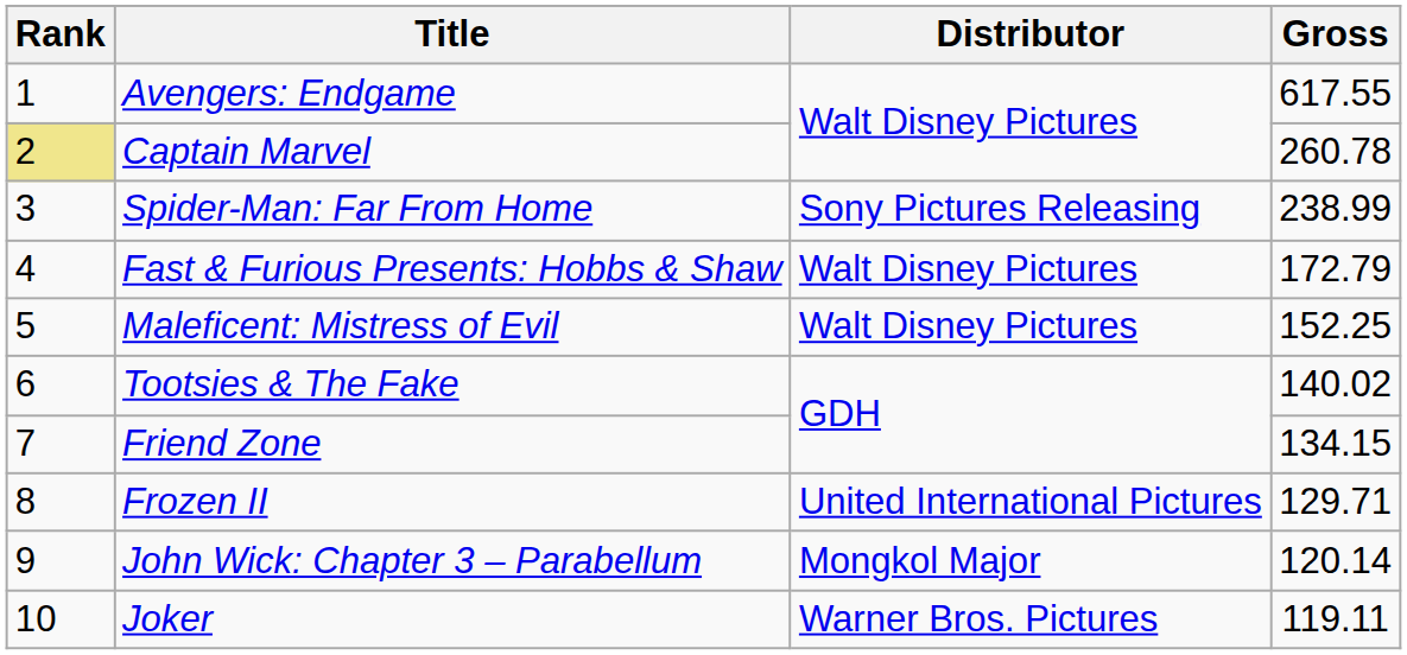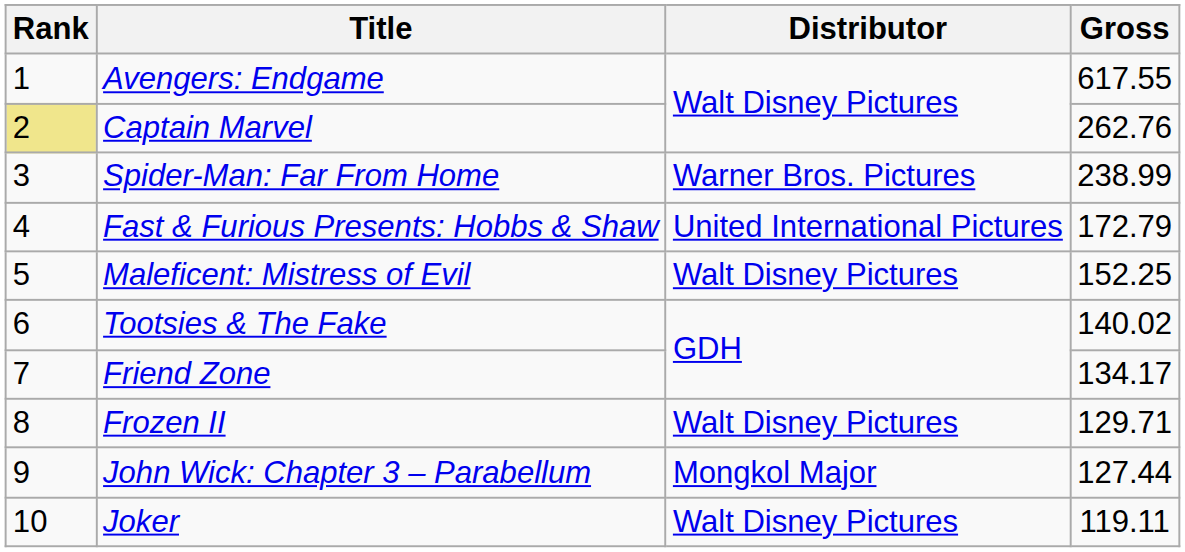 <table class="wikitable sortable" style="margin:auto; margin:auto;">
 <tr>
 <th>Rank</th>
 <th>Title</th>
 <th>Distributor</th>
 <th>Gross<br></th>
 </tr>
 <tr>
 <td>1</td>
 <td><em><a href='#'>Avengers: Endgame</a></em></td>
 <td rowspan="2"><a href='#'>Walt Disney Pictures</a></td>
 <td style="text-align:center;">617.55</td>
 </tr>
 <tr>
 <td style="background: khaki;">2</td>
 <td><em><a href='#'>Captain Marvel</a></em></td>
-<td style="text-align:center;">260.78</td>
+<td style="text-align:center;">262.76</td>
 </tr>
 <tr>
 <td>3</td>
 <td><em><a href='#'>Spider-Man: Far From Home</a></em></td>
-<td><a href='#'>Sony Pictures Releasing</a></td>
+<td><a href='#'>Warner Bros. Pictures</a></td>
 <td style="text-align:center;">238.99</td>
 </tr>
 <tr>
 <td>4</td>
 <td><em><a href='#'>Fast & Furious Presents: Hobbs & Shaw</a></em></td>
-<td><a href='#'>Walt Disney Pictures</a></td>
+<td><a href='#'>United International Pictures</a></td>
 <td style="text-align:center;">172.79</td>
 </tr>
 <tr>
 <td>5</td>
 <td><em><a href='#'>Maleficent: Mistress of Evil</a></em></td>
 <td><a href='#'>Walt Disney Pictures</a></td>
 <td style="text-align:center;">152.25</td>
 </tr>
 <tr>
 <td>6</td>
 <td><em><a href='#'>Tootsies & The Fake</a></em></td>
 <td rowspan="2"><a href='#'>GDH</a></td>
 <td style="text-align:center;">140.02</td>
 </tr>
 <tr>
 <td>7</td>
 <td><em><a href='#'>Friend Zone</a></em></td>
-<td style="text-align:center;">134.15</td>
+<td style="text-align:center;">134.17</td>
 </tr>
 <tr>
 <td>8</td>
 <td><em><a href='#'>Frozen II</a></em></td>
-<td><a href='#'>United International Pictures</a></td>
+<td><a href='#'>Walt Disney Pictures</a></td>
 <td style="text-align:center;">129.71</td>
 </tr>
 <tr>
 <td>9</td>
 <td><em><a href='#'>John Wick: Chapter 3 – Parabellum</a></em></td>
 <td><a href='#'>Mongkol Major</a></td>
-<td style="text-align:center;">120.14</td>
+<td style="text-align:center;">127.44</td>
 </tr>
 <tr>
 <td>10</td>
 <td><em><a href='#'>Joker</a></em></td>
-<td><a href='#'>Warner Bros. Pictures</a></td>
+<td><a href='#'>Walt Disney Pictures</a></td>
 <td style="text-align:center;">119.11</td>
 </tr>
 </table>
